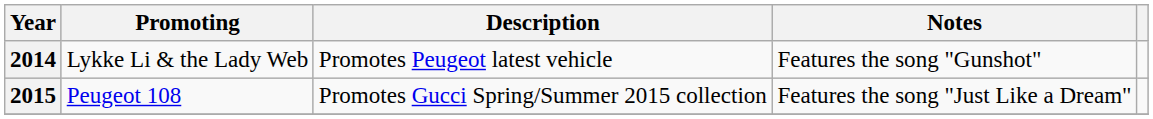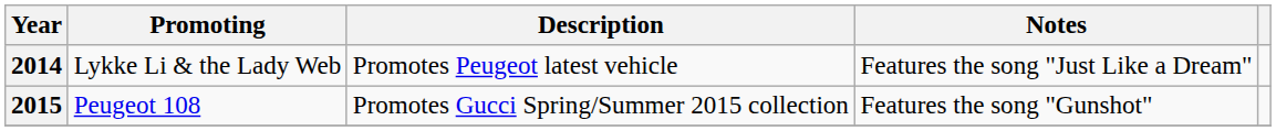 <table class="wikitable plainrowheaders sortable" style="margin-right: 0;">
 <tr>
 <th scope="col">Year</th>
 <th scope="col">Promoting</th>
 <th scope="col" class="unsortable">Description</th>
 <th scope="col" class="unsortable">Notes</th>
 <th scope="col" class="unsortable"></th>
 </tr>
 <tr>
 <th scope=row>2014</th>
 <td>Lykke Li & the Lady Web</td>
 <td>Promotes <a href='#'>Peugeot</a> latest vehicle</td>
-<td>Features the song "Gunshot"</td>
+<td>Features the song "Just Like a Dream"</td>
 <td></td>
 </tr>
 <tr>
 <th scope=row>2015</th>
 <td><a href='#'>Peugeot 108</a></td>
 <td style="text-align:left;">Promotes <a href='#'>Gucci</a> Spring/Summer 2015 collection</td>
-<td>Features the song "Just Like a Dream"</td>
+<td>Features the song "Gunshot"</td>
 <td></td>
 </tr>
 <tr>
 </tr>
 </table>
